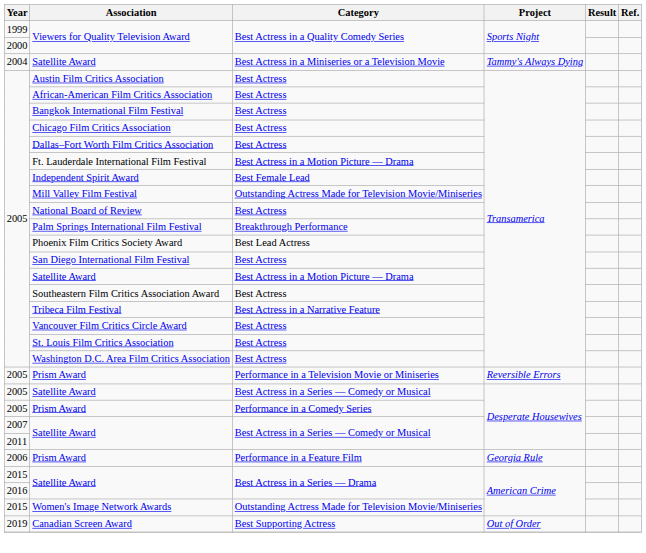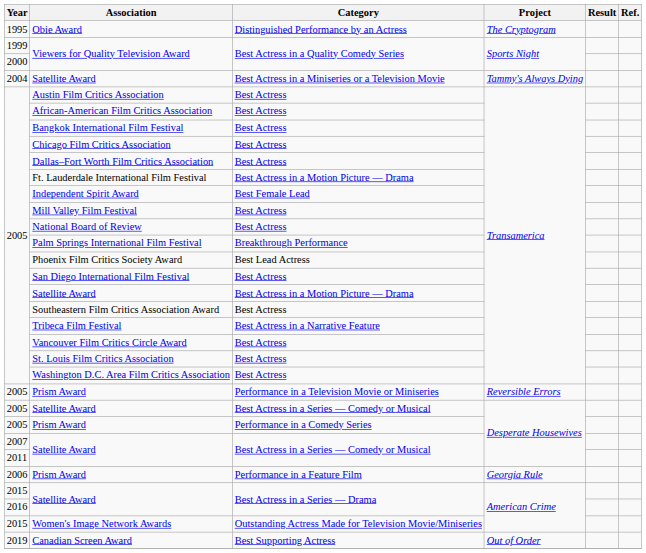 <table class="wikitable sortable">
 <tr>
 <th>Year</th>
 <th>Association</th>
 <th>Category</th>
 <th>Project</th>
 <th>Result</th>
 <th class="unsortable">Ref.</th>
+</tr>
+<tr>
+<td>1995</td>
+<td><a href='#'>Obie Award</a></td>
+<td><a href='#'>Distinguished Performance by an Actress</a></td>
+<td><em><a href='#'>The Cryptogram</a></em></td>
+<td></td>
+<td></td>
 </tr>
 <tr>
 <td>1999</td>
 <td rowspan=2><a href='#'>Viewers for Quality Television Award</a></td>
 <td rowspan=2><a href='#'>Best Actress in a Quality Comedy Series</a></td>
 <td rowspan=2><em><a href='#'>Sports Night</a></em></td>
 <td></td>
 <td></td>
 </tr>
 <tr>
 <td>2000</td>
 <td></td>
 <td></td>
 </tr>
 <tr>
 <td>2004</td>
 <td><a href='#'>Satellite Award</a></td>
 <td><a href='#'>Best Actress in a Miniseries or a Television Movie</a></td>
 <td><em><a href='#'>Tammy's Always Dying</a></em></td>
 <td></td>
 <td></td>
 </tr>
 <tr>
 <td rowspan=18>2005</td>
 <td><a href='#'>Austin Film Critics Association</a></td>
 <td><a href='#'>Best Actress</a></td>
 <td rowspan=18><em><a href='#'>Transamerica</a></em></td>
 <td></td>
 <td></td>
 </tr>
 <tr>
 <td><a href='#'>African-American Film Critics Association</a></td>
 <td><a href='#'>Best Actress</a></td>
 <td></td>
 <td></td>
 </tr>
 <tr>
 <td><a href='#'>Bangkok International Film Festival</a></td>
 <td><a href='#'>Best Actress</a></td>
 <td></td>
 <td></td>
 </tr>
 <tr>
 <td><a href='#'>Chicago Film Critics Association</a></td>
 <td><a href='#'>Best Actress</a></td>
 <td></td>
 <td></td>
 </tr>
 <tr>
 <td><a href='#'>Dallas–Fort Worth Film Critics Association</a></td>
 <td><a href='#'>Best Actress</a></td>
 <td></td>
 <td></td>
 </tr>
 <tr>
 <td>Ft. Lauderdale International Film Festival</td>
 <td><a href='#'>Best Actress in a Motion Picture — Drama</a></td>
 <td></td>
 <td></td>
 </tr>
 <tr>
 <td><a href='#'>Independent Spirit Award</a></td>
 <td><a href='#'>Best Female Lead</a></td>
 <td></td>
 <td></td>
 </tr>
 <tr>
 <td><a href='#'>Mill Valley Film Festival</a></td>
-<td><a href='#'>Outstanding Actress Made for Television Movie/Miniseries</a></td>
+<td><a href='#'>Best Actress</a></td>
 <td></td>
 <td></td>
 </tr>
 <tr>
 <td><a href='#'>National Board of Review</a></td>
 <td><a href='#'>Best Actress</a></td>
 <td></td>
 <td></td>
 </tr>
 <tr>
 <td><a href='#'>Palm Springs International Film Festival</a></td>
 <td><a href='#'>Breakthrough Performance</a></td>
 <td></td>
 <td></td>
 </tr>
 <tr>
 <td>Phoenix Film Critics Society Award</td>
 <td>Best Lead Actress</td>
 <td></td>
 <td></td>
 </tr>
 <tr>
 <td><a href='#'>San Diego International Film Festival</a></td>
 <td><a href='#'>Best Actress</a></td>
 <td></td>
 <td></td>
 </tr>
 <tr>
 <td><a href='#'>Satellite Award</a></td>
 <td><a href='#'>Best Actress in a Motion Picture — Drama</a></td>
 <td></td>
 <td></td>
 </tr>
 <tr>
 <td>Southeastern Film Critics Association Award</td>
 <td>Best Actress</td>
 <td></td>
 <td></td>
 </tr>
 <tr>
 <td><a href='#'>Tribeca Film Festival</a></td>
 <td><a href='#'>Best Actress in a Narrative Feature</a></td>
 <td></td>
 <td></td>
 </tr>
 <tr>
 <td><a href='#'>Vancouver Film Critics Circle Award</a></td>
 <td><a href='#'>Best Actress</a></td>
 <td></td>
 <td></td>
 </tr>
 <tr>
 <td><a href='#'>St. Louis Film Critics Association</a></td>
 <td><a href='#'>Best Actress</a></td>
 <td></td>
 <td></td>
 </tr>
 <tr>
 <td><a href='#'>Washington D.C. Area Film Critics Association</a></td>
 <td><a href='#'>Best Actress</a></td>
 <td></td>
 <td></td>
 </tr>
 <tr>
 <td>2005</td>
 <td><a href='#'>Prism Award</a></td>
 <td><a href='#'>Performance in a Television Movie or Miniseries</a></td>
 <td><em><a href='#'>Reversible Errors</a></em></td>
 <td></td>
 <td></td>
 </tr>
 <tr>
 <td>2005</td>
 <td><a href='#'>Satellite Award</a></td>
 <td><a href='#'>Best Actress in a Series — Comedy or Musical</a></td>
 <td rowspan=4><em><a href='#'>Desperate Housewives</a></em></td>
 <td></td>
 <td></td>
 </tr>
 <tr>
 <td>2005</td>
 <td><a href='#'>Prism Award</a></td>
 <td><a href='#'>Performance in a Comedy Series</a></td>
 <td></td>
 <td></td>
 </tr>
 <tr>
 <td>2007</td>
 <td rowspan=2><a href='#'>Satellite Award</a></td>
 <td rowspan=2><a href='#'>Best Actress in a Series — Comedy or Musical</a></td>
 <td></td>
 <td></td>
 </tr>
 <tr>
 <td>2011</td>
 <td></td>
 <td></td>
 </tr>
 <tr>
 <td>2006</td>
 <td><a href='#'>Prism Award</a></td>
 <td><a href='#'>Performance in a Feature Film</a></td>
 <td><em><a href='#'>Georgia Rule</a></em></td>
 <td></td>
 <td></td>
 </tr>
 <tr>
 <td>2015</td>
 <td rowspan=2><a href='#'>Satellite Award</a></td>
 <td rowspan=2><a href='#'>Best Actress in a Series — Drama</a></td>
 <td rowspan=3><em><a href='#'>American Crime</a></em></td>
 <td></td>
 <td></td>
 </tr>
 <tr>
 <td>2016</td>
 <td></td>
 <td></td>
 </tr>
 <tr>
 <td>2015</td>
 <td><a href='#'>Women's Image Network Awards</a></td>
 <td><a href='#'>Outstanding Actress Made for Television Movie/Miniseries</a></td>
 <td></td>
 <td></td>
 </tr>
 <tr>
 <td>2019</td>
 <td><a href='#'>Canadian Screen Award</a></td>
 <td><a href='#'>Best Supporting Actress</a></td>
 <td><em><a href='#'>Out of Order</a></em></td>
 <td></td>
 <td></td>
 </tr>
 <tr>
 </tr>
 </table>
